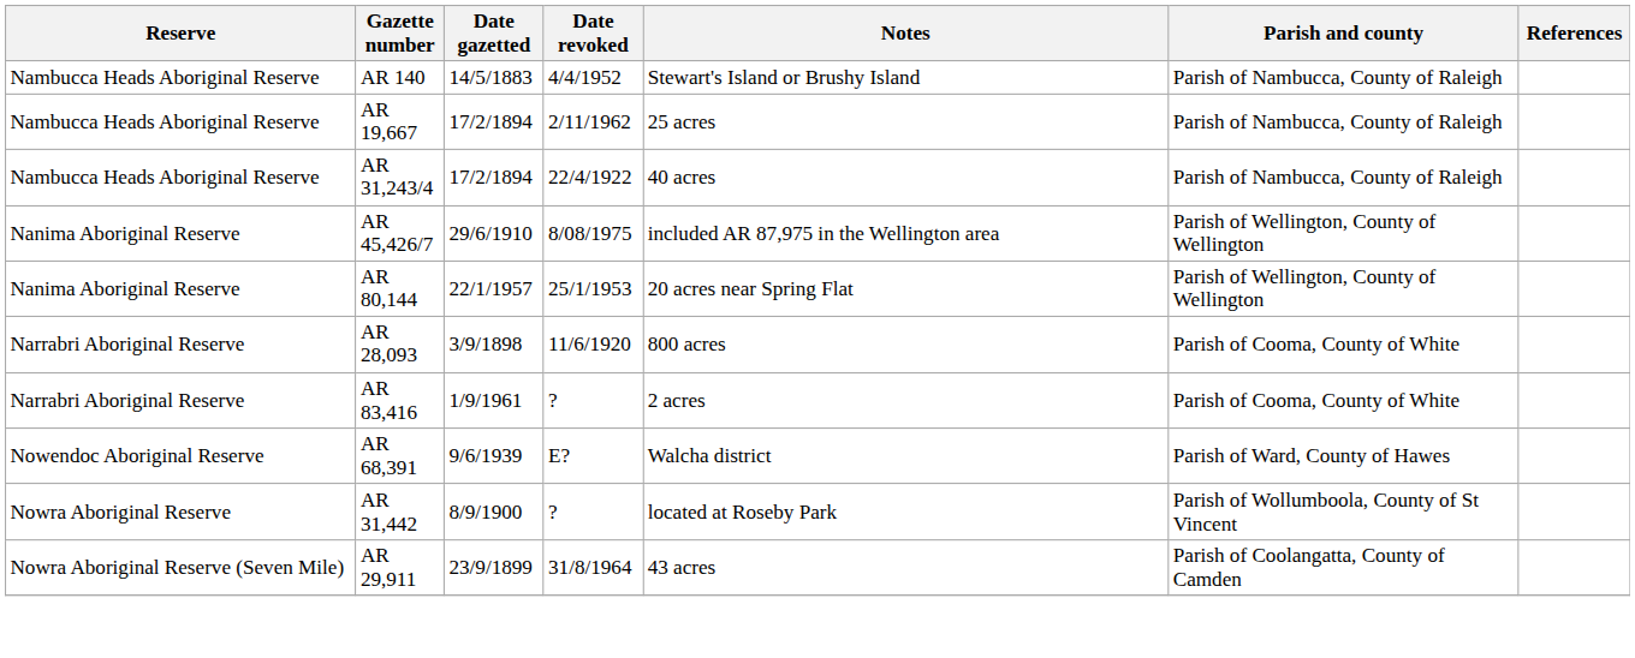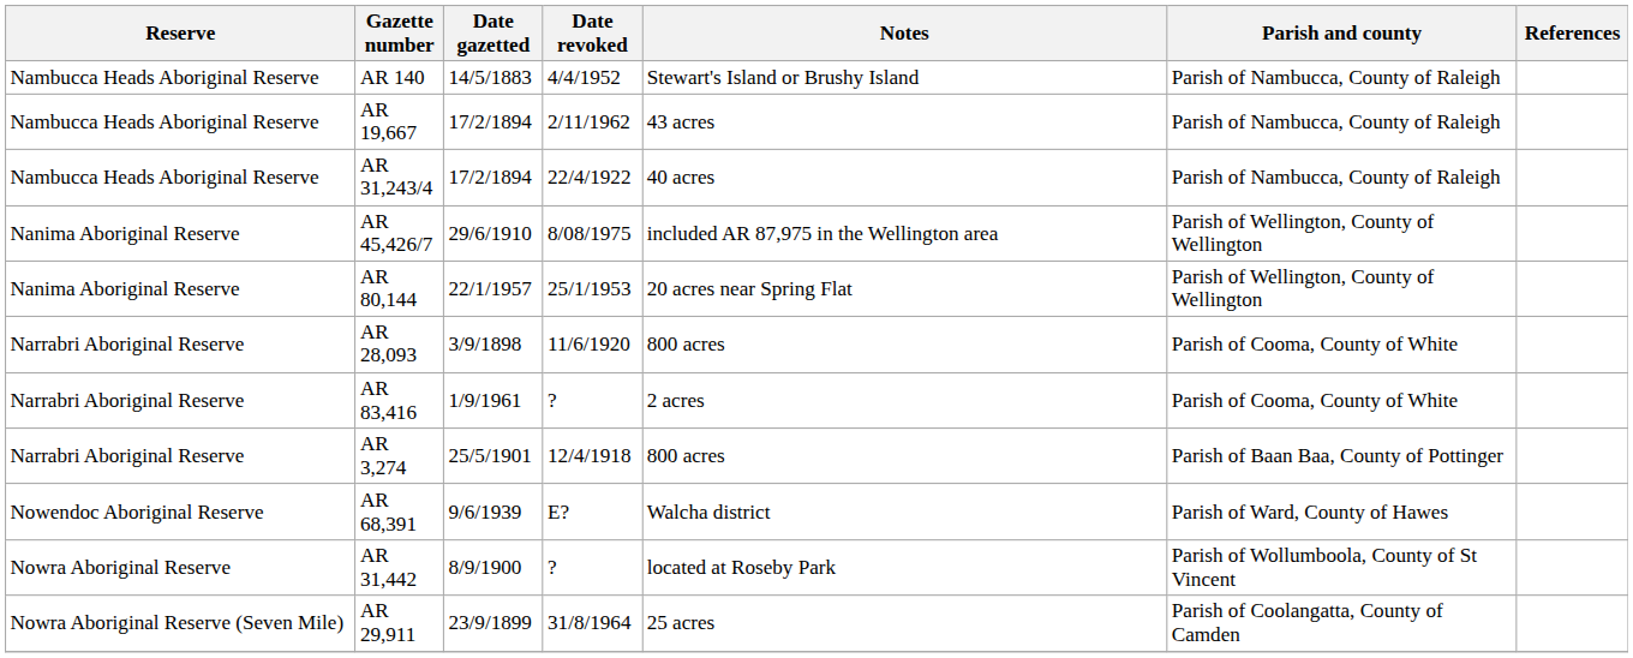 <table class="wikitable" style="width:100%; background:#fff;">
 <tr>
 <th scope="col" style="width:20%;">Reserve</th>
 <th scope="col" style="width:5%;">Gazette number</th>
 <th scope="col" style="width:5%;">Date gazetted</th>
 <th scope="col" style="width:5%;">Date revoked</th>
 <th scope="col" class="unsortable" style="width: 30%">Notes</th>
 <th scope="col" class="unsortable" style="width: 20%">Parish and county</th>
 <th scope="col" class="unsortable" style="width: 5%">References</th>
 </tr>
 <tr>
 <td>Nambucca Heads Aboriginal Reserve</td>
 <td>AR 140</td>
 <td>14/5/1883</td>
 <td>4/4/1952</td>
 <td>Stewart's Island or Brushy Island</td>
 <td>Parish of Nambucca, County of Raleigh</td>
 <td></td>
 </tr>
 <tr>
 <td>Nambucca Heads Aboriginal Reserve</td>
 <td>AR 19,667</td>
 <td>17/2/1894</td>
 <td>2/11/1962</td>
-<td>25 acres</td>
+<td>43  acres</td>
 <td>Parish of Nambucca, County of Raleigh</td>
 <td></td>
 </tr>
 <tr>
 <td>Nambucca Heads Aboriginal Reserve</td>
 <td>AR 31,243/4</td>
 <td>17/2/1894</td>
 <td>22/4/1922</td>
 <td>40 acres</td>
 <td>Parish of Nambucca, County of Raleigh</td>
 <td></td>
 </tr>
 <tr>
 <td>Nanima Aboriginal Reserve</td>
 <td>AR 45,426/7</td>
 <td>29/6/1910</td>
 <td>8/08/1975</td>
 <td>included AR 87,975 in the Wellington area</td>
 <td>Parish of Wellington, County of Wellington</td>
 <td></td>
 </tr>
 <tr>
 <td>Nanima Aboriginal Reserve</td>
 <td>AR 80,144</td>
 <td>22/1/1957</td>
 <td>25/1/1953</td>
 <td>20 acres near Spring Flat</td>
 <td>Parish of Wellington, County of Wellington</td>
 <td></td>
 </tr>
 <tr>
 <td>Narrabri Aboriginal Reserve</td>
 <td>AR 28,093</td>
 <td>3/9/1898</td>
 <td>11/6/1920</td>
 <td>800 acres</td>
 <td>Parish of Cooma, County of White</td>
 <td></td>
 </tr>
 <tr>
 <td>Narrabri Aboriginal Reserve</td>
 <td>AR 83,416</td>
 <td>1/9/1961</td>
 <td>?</td>
 <td>2 acres</td>
 <td>Parish of Cooma, County of White</td>
 <td></td>
 </tr>
 <tr>
+<td>Narrabri Aboriginal Reserve</td>
+<td>AR 3,274</td>
+<td>25/5/1901</td>
+<td>12/4/1918</td>
+<td>800 acres</td>
+<td>Parish of Baan Baa, County of Pottinger</td>
+<td></td>
+</tr>
+<tr>
 <td>Nowendoc Aboriginal Reserve</td>
 <td>AR 68,391</td>
 <td>9/6/1939</td>
 <td>E?</td>
 <td>Walcha district</td>
 <td>Parish of Ward, County of Hawes</td>
 <td></td>
 </tr>
 <tr>
 <td>Nowra Aboriginal Reserve</td>
 <td>AR 31,442</td>
 <td>8/9/1900</td>
 <td>?</td>
 <td>located at Roseby Park</td>
 <td>Parish of Wollumboola, County of St Vincent</td>
 <td></td>
 </tr>
 <tr>
 <td>Nowra Aboriginal Reserve (Seven Mile)</td>
 <td>AR 29,911</td>
 <td>23/9/1899</td>
 <td>31/8/1964</td>
-<td>43  acres</td>
+<td>25 acres</td>
 <td>Parish of Coolangatta, County  of  Camden</td>
 <td></td>
 </tr>
 <tr>
 </tr>
 </table>
